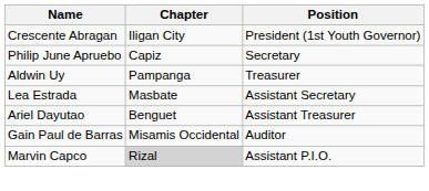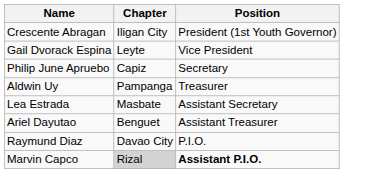 <table class="wikitable">
 <tr>
 <th>Name</th>
 <th>Chapter</th>
 <th>Position</th>
 </tr>
 <tr>
 <td>Crescente Abragan</td>
 <td>Iligan City</td>
 <td>President (1st Youth Governor)</td>
+</tr>
+<tr>
+<td>Gail Dvorack Espina</td>
+<td>Leyte</td>
+<td>Vice President</td>
 </tr>
 <tr>
 <td>Philip June Apruebo</td>
 <td>Capiz</td>
 <td>Secretary</td>
 </tr>
 <tr>
 <td>Aldwin Uy</td>
 <td>Pampanga</td>
 <td>Treasurer</td>
 </tr>
 <tr>
 <td>Lea Estrada</td>
 <td>Masbate</td>
 <td>Assistant Secretary</td>
 </tr>
 <tr>
 <td>Ariel Dayutao</td>
 <td>Benguet</td>
 <td>Assistant Treasurer</td>
 </tr>
 <tr>
-<td>Gain Paul de Barras</td>
-<td>Misamis Occidental</td>
-<td>Auditor</td>
+<td>Raymund Diaz</td>
+<td>Davao City</td>
+<td>P.I.O.</td>
 </tr>
 <tr>
 <td>Marvin Capco</td>
 <td style="background: lightgrey;">Rizal</td>
-<td>Assistant P.I.O.</td>
+<td><strong>Assistant P.I.O.</strong></td>
 </tr>
 </table>
